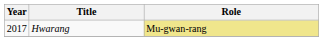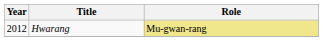 <table class="wikitable" style="width:500px">
 <tr>
 <th width=10>Year</th>
 <th>Title</th>
 <th>Role</th>
 </tr>
 <tr>
-<td>2017</td>
+<td>2012</td>
 <td><em>Hwarang</em> </td>
 <td style="background: khaki;">Mu-gwan-rang</td>
 </tr>
 <tr>
 </tr>
 </table>
